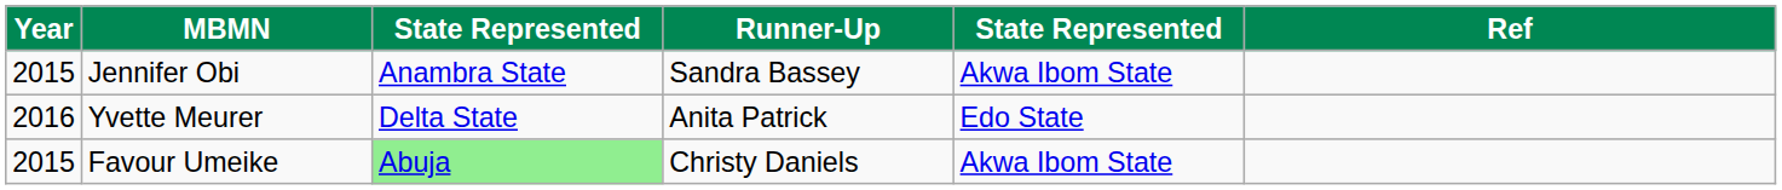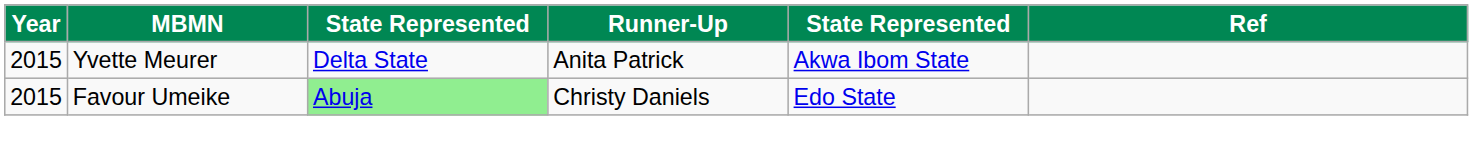 <table class="wikitable sortable" style="font-size:95%;">
 <tr>
 <th width="30" style="background-color:#008753;color:#FFFFFF;">Year</th>
 <th style="width:150px;background-color:#008753;color:#FFFFFF;">MBMN</th>
 <th style="width:150px;background-color:#008753;color:#FFFFFF;">State Represented</th>
 <th style="width:150px;background-color:#008753;color:#FFFFFF;">Runner-Up</th>
 <th style="width:150px;background-color:#008753;color:#FFFFFF;">State Represented</th>
 <th style="width:280px;background-color:#008753;color:#FFFFFF;">Ref</th>
 </tr>
 <tr>
 <td>2015</td>
-<td>Jennifer Obi</td>
-<td><a href='#'>Anambra State</a></td>
-<td>Sandra Bassey</td>
-<td><a href='#'>Akwa Ibom State</a></td>
-<td></td>
-</tr>
-<tr>
-<td>2016</td>
 <td>Yvette Meurer</td>
 <td><a href='#'>Delta State</a></td>
 <td>Anita Patrick</td>
-<td><a href='#'>Edo State</a></td>
+<td><a href='#'>Akwa Ibom State</a></td>
 <td></td>
 </tr>
 <tr>
 <td>2015</td>
 <td>Favour Umeike</td>
 <td style="background: lightgreen;"><a href='#'>Abuja</a></td>
 <td>Christy Daniels</td>
-<td><a href='#'>Akwa Ibom State</a></td>
+<td><a href='#'>Edo State</a></td>
 <td></td>
 </tr>
 </table>
